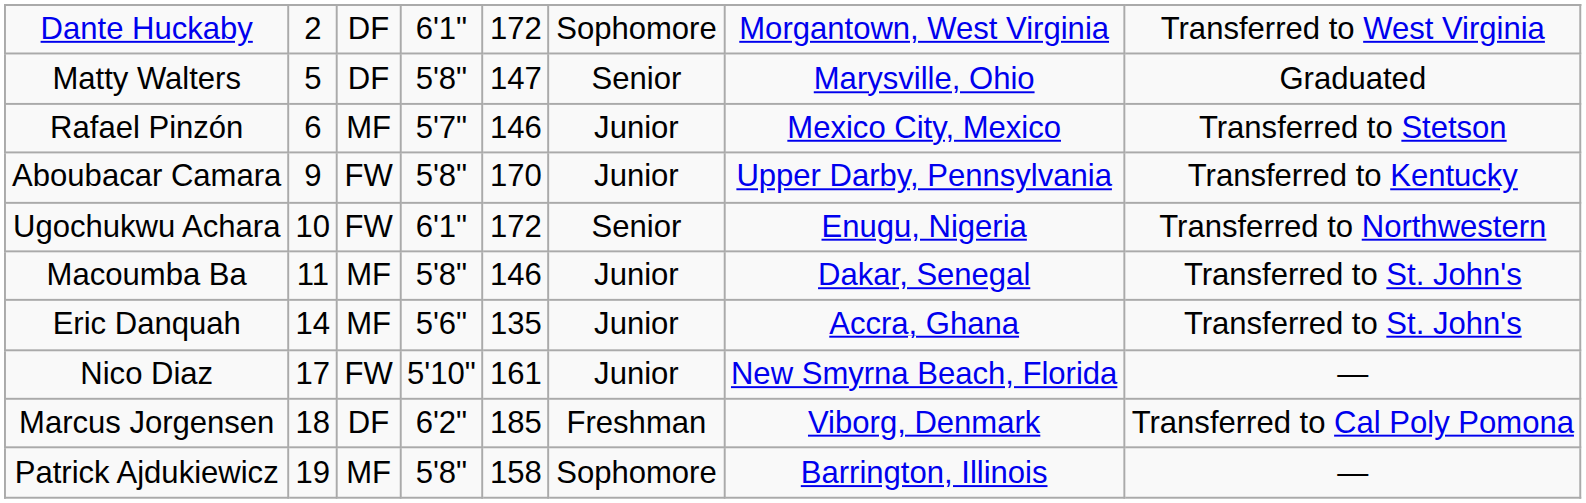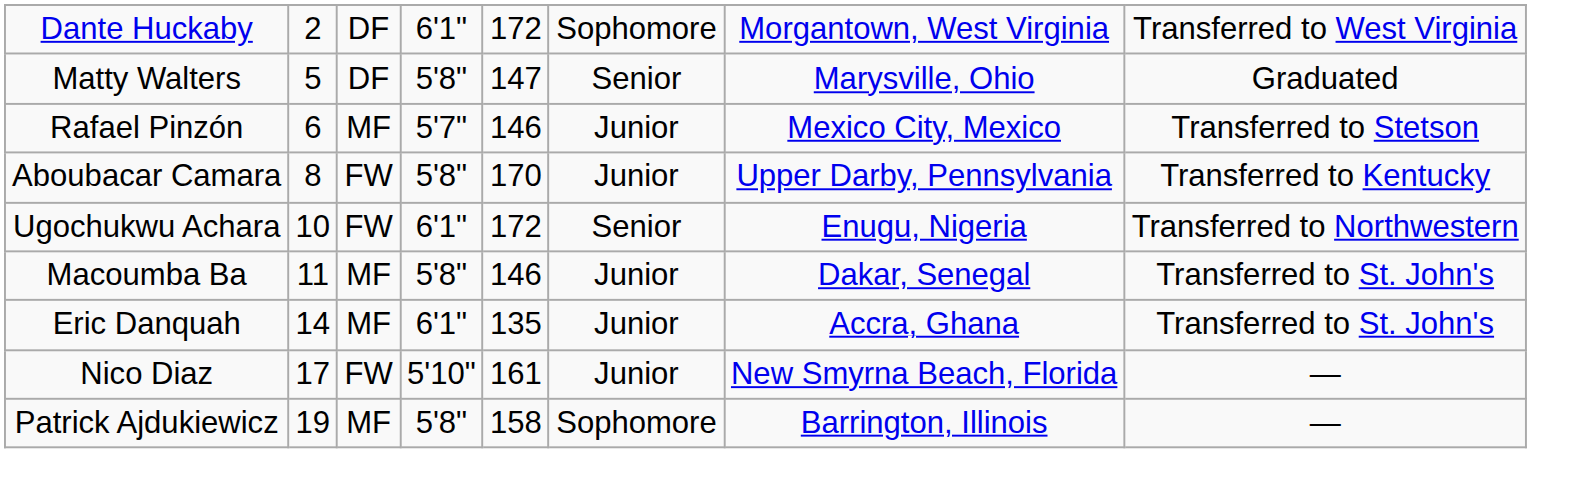 <table class="wikitable sortable" border="1" style="text-align:center;">
 <tr align=center>
 </tr>
 <tr>
 <td><a href='#'>Dante Huckaby</a></td>
 <td>2</td>
 <td>DF</td>
 <td>6'1"</td>
 <td>172</td>
 <td>Sophomore</td>
 <td><a href='#'>Morgantown, West Virginia</a></td>
 <td>Transferred to <a href='#'>West Virginia</a></td>
 </tr>
 <tr>
 <td>Matty Walters</td>
 <td>5</td>
 <td>DF</td>
 <td>5'8"</td>
 <td>147</td>
 <td>Senior</td>
 <td><a href='#'>Marysville, Ohio</a></td>
 <td>Graduated</td>
 </tr>
 <tr>
 <td>Rafael Pinzón</td>
 <td>6</td>
 <td>MF</td>
 <td>5'7"</td>
 <td>146</td>
 <td>Junior</td>
 <td><a href='#'>Mexico City, Mexico</a></td>
 <td>Transferred to <a href='#'>Stetson</a></td>
 </tr>
 <tr>
 <td>Aboubacar Camara</td>
-<td>9</td>
+<td>8</td>
 <td>FW</td>
 <td>5'8"</td>
 <td>170</td>
 <td>Junior</td>
 <td><a href='#'>Upper Darby, Pennsylvania</a></td>
 <td>Transferred to <a href='#'>Kentucky</a></td>
 </tr>
 <tr>
 <td>Ugochukwu Achara</td>
 <td>10</td>
 <td>FW</td>
 <td>6'1"</td>
 <td>172</td>
 <td>Senior</td>
 <td><a href='#'>Enugu, Nigeria</a></td>
 <td>Transferred to <a href='#'>Northwestern</a></td>
 </tr>
 <tr>
 <td>Macoumba Ba</td>
 <td>11</td>
 <td>MF</td>
 <td>5'8"</td>
 <td>146</td>
 <td>Junior</td>
 <td><a href='#'>Dakar, Senegal</a></td>
 <td>Transferred to <a href='#'>St. John's</a></td>
 </tr>
 <tr>
 <td>Eric Danquah</td>
 <td>14</td>
 <td>MF</td>
-<td>5'6"</td>
+<td>6'1"</td>
 <td>135</td>
 <td>Junior</td>
 <td><a href='#'>Accra, Ghana</a></td>
 <td>Transferred to <a href='#'>St. John's</a></td>
 </tr>
 <tr>
 <td>Nico Diaz</td>
 <td>17</td>
 <td>FW</td>
 <td>5'10"</td>
 <td>161</td>
 <td>Junior</td>
 <td><a href='#'>New Smyrna Beach, Florida</a></td>
 <td>—</td>
 </tr>
 <tr>
-<td>Marcus Jorgensen</td>
-<td>18</td>
-<td>DF</td>
-<td>6'2"</td>
-<td>185</td>
-<td>Freshman</td>
-<td><a href='#'>Viborg, Denmark</a></td>
-<td>Transferred to <a href='#'>Cal Poly Pomona</a></td>
-</tr>
-<tr>
 <td>Patrick Ajdukiewicz</td>
 <td>19</td>
 <td>MF</td>
 <td>5'8"</td>
 <td>158</td>
 <td>Sophomore</td>
 <td><a href='#'>Barrington, Illinois</a></td>
 <td>—</td>
 </tr>
 </table>
